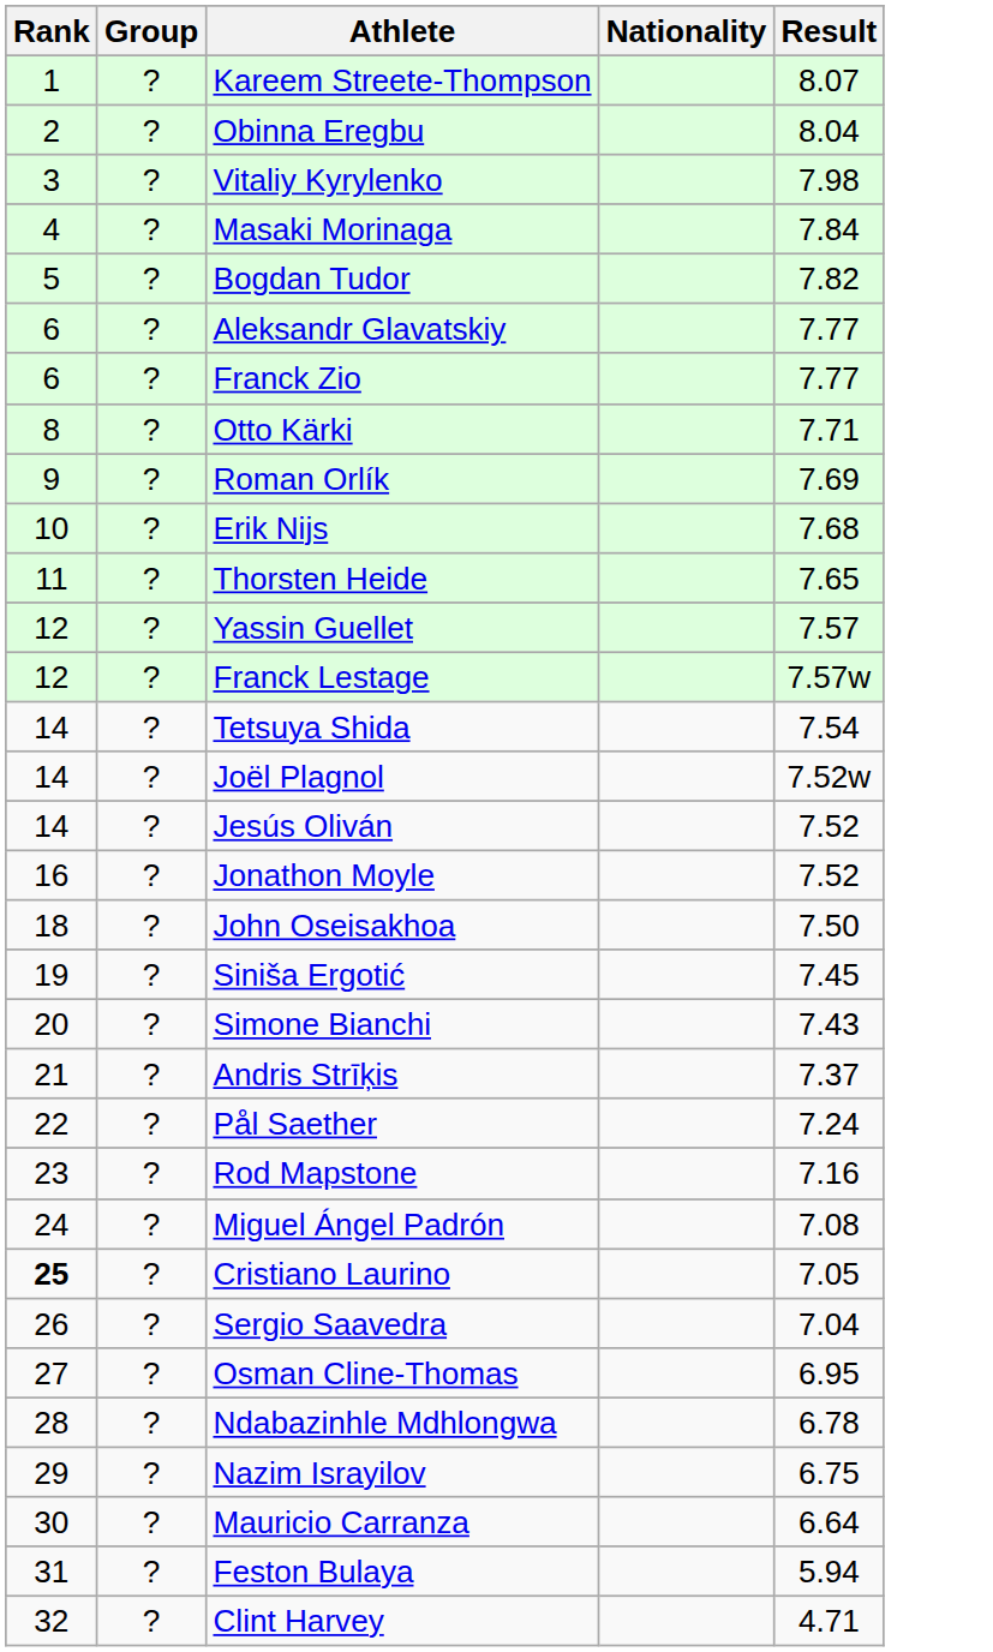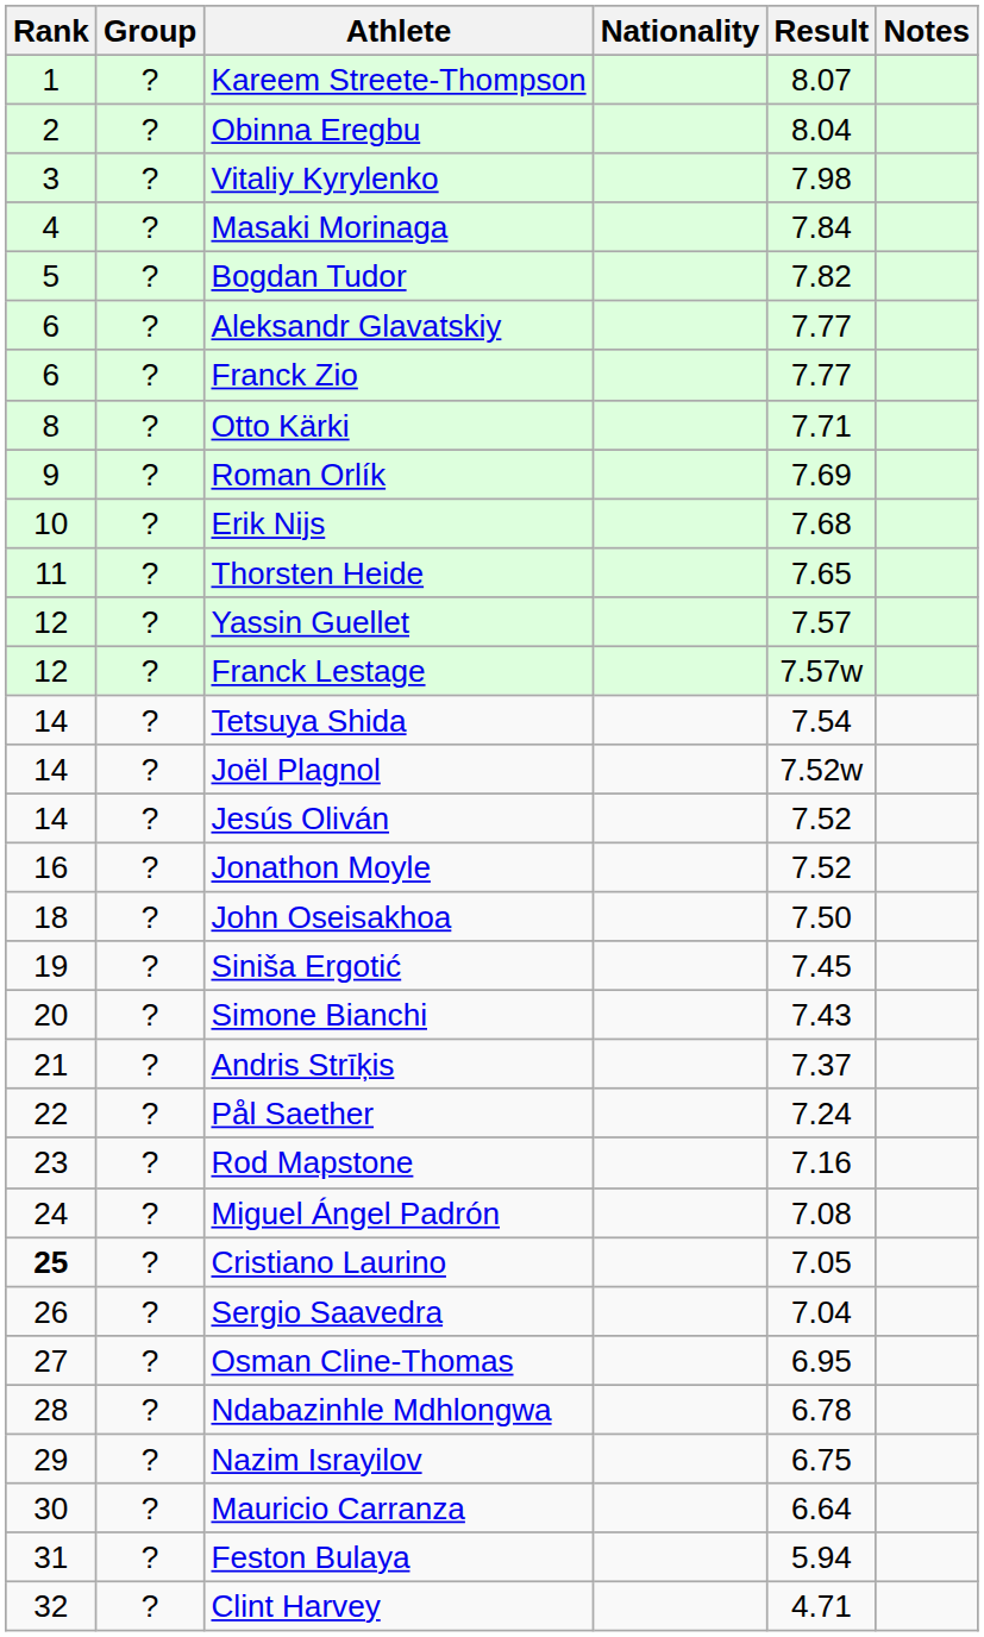 <table class="wikitable sortable" style="text-align:center;font-size:95%">
 <tr>
 <th>Rank</th>
 <th>Group</th>
 <th>Athlete</th>
 <th>Nationality</th>
 <th>Result</th>
+<th>Notes</th>
 </tr>
 <tr bgcolor=ddffdd>
 <td>1</td>
 <td>?</td>
 <td align=left><a href='#'>Kareem Streete-Thompson</a></td>
 <td align=left></td>
 <td>8.07</td>
+<td></td>
 </tr>
 <tr bgcolor=ddffdd>
 <td>2</td>
 <td>?</td>
 <td align=left><a href='#'>Obinna Eregbu</a></td>
 <td align=left></td>
 <td>8.04</td>
+<td></td>
 </tr>
 <tr bgcolor=ddffdd>
 <td>3</td>
 <td>?</td>
 <td align=left><a href='#'>Vitaliy Kyrylenko</a></td>
 <td align=left></td>
 <td>7.98</td>
+<td></td>
 </tr>
 <tr bgcolor=ddffdd>
 <td>4</td>
 <td>?</td>
 <td align=left><a href='#'>Masaki Morinaga</a></td>
 <td align=left></td>
 <td>7.84</td>
+<td></td>
 </tr>
 <tr bgcolor=ddffdd>
 <td>5</td>
 <td>?</td>
 <td align=left><a href='#'>Bogdan Tudor</a></td>
 <td align=left></td>
 <td>7.82</td>
+<td></td>
 </tr>
 <tr bgcolor=ddffdd>
 <td>6</td>
 <td>?</td>
 <td align=left><a href='#'>Aleksandr Glavatskiy</a></td>
 <td align=left></td>
 <td>7.77</td>
+<td></td>
 </tr>
 <tr bgcolor=ddffdd>
 <td>6</td>
 <td>?</td>
 <td align=left><a href='#'>Franck Zio</a></td>
 <td align=left></td>
 <td>7.77</td>
+<td></td>
 </tr>
 <tr bgcolor=ddffdd>
 <td>8</td>
 <td>?</td>
 <td align=left><a href='#'>Otto Kärki</a></td>
 <td align=left></td>
 <td>7.71</td>
+<td></td>
 </tr>
 <tr bgcolor=ddffdd>
 <td>9</td>
 <td>?</td>
 <td align=left><a href='#'>Roman Orlík</a></td>
 <td align=left></td>
 <td>7.69</td>
+<td></td>
 </tr>
 <tr bgcolor=ddffdd>
 <td>10</td>
 <td>?</td>
 <td align=left><a href='#'>Erik Nijs</a></td>
 <td align=left></td>
 <td>7.68</td>
+<td></td>
 </tr>
 <tr bgcolor=ddffdd>
 <td>11</td>
 <td>?</td>
 <td align=left><a href='#'>Thorsten Heide</a></td>
 <td align=left></td>
 <td>7.65</td>
+<td></td>
 </tr>
 <tr bgcolor=ddffdd>
 <td>12</td>
 <td>?</td>
 <td align=left><a href='#'>Yassin Guellet</a></td>
 <td align=left></td>
 <td>7.57</td>
+<td></td>
 </tr>
 <tr bgcolor=ddffdd>
 <td>12</td>
 <td>?</td>
 <td align=left><a href='#'>Franck Lestage</a></td>
 <td align=left></td>
 <td>7.57w</td>
+<td></td>
 </tr>
 <tr>
 <td>14</td>
 <td>?</td>
 <td align=left><a href='#'>Tetsuya Shida</a></td>
 <td align=left></td>
 <td>7.54</td>
+<td></td>
 </tr>
 <tr>
 <td>14</td>
 <td>?</td>
 <td align=left><a href='#'>Joël Plagnol</a></td>
 <td align=left></td>
 <td>7.52w</td>
+<td></td>
 </tr>
 <tr>
 <td>14</td>
 <td>?</td>
 <td align=left><a href='#'>Jesús Oliván</a></td>
 <td align=left></td>
 <td>7.52</td>
+<td></td>
 </tr>
 <tr>
 <td>16</td>
 <td>?</td>
 <td align=left><a href='#'>Jonathon Moyle</a></td>
 <td align=left></td>
 <td>7.52</td>
+<td></td>
 </tr>
 <tr>
 <td>18</td>
 <td>?</td>
 <td align=left><a href='#'>John Oseisakhoa</a></td>
 <td align=left></td>
 <td>7.50</td>
+<td></td>
 </tr>
 <tr>
 <td>19</td>
 <td>?</td>
 <td align=left><a href='#'>Siniša Ergotić</a></td>
 <td align=left></td>
 <td>7.45</td>
+<td></td>
 </tr>
 <tr>
 <td>20</td>
 <td>?</td>
 <td align=left><a href='#'>Simone Bianchi</a></td>
 <td align=left></td>
 <td>7.43</td>
+<td></td>
 </tr>
 <tr>
 <td>21</td>
 <td>?</td>
 <td align=left><a href='#'>Andris Strīķis</a></td>
 <td align=left></td>
 <td>7.37</td>
+<td></td>
 </tr>
 <tr>
 <td>22</td>
 <td>?</td>
 <td align=left><a href='#'>Pål Saether</a></td>
 <td align=left></td>
 <td>7.24</td>
+<td></td>
 </tr>
 <tr>
 <td>23</td>
 <td>?</td>
 <td align=left><a href='#'>Rod Mapstone</a></td>
 <td align=left></td>
 <td>7.16</td>
+<td></td>
 </tr>
 <tr>
 <td>24</td>
 <td>?</td>
 <td align=left><a href='#'>Miguel Ángel Padrón</a></td>
 <td align=left></td>
 <td>7.08</td>
+<td></td>
 </tr>
 <tr>
 <td><strong>25</strong></td>
 <td>?</td>
 <td align=left><a href='#'>Cristiano Laurino</a></td>
 <td align=left></td>
 <td>7.05</td>
+<td></td>
 </tr>
 <tr>
 <td>26</td>
 <td>?</td>
 <td align=left><a href='#'>Sergio Saavedra</a></td>
 <td align=left></td>
 <td>7.04</td>
+<td></td>
 </tr>
 <tr>
 <td>27</td>
 <td>?</td>
 <td align=left><a href='#'>Osman Cline-Thomas</a></td>
 <td align=left></td>
 <td>6.95</td>
+<td></td>
 </tr>
 <tr>
 <td>28</td>
 <td>?</td>
 <td align=left><a href='#'>Ndabazinhle Mdhlongwa</a></td>
 <td align=left></td>
 <td>6.78</td>
+<td></td>
 </tr>
 <tr>
 <td>29</td>
 <td>?</td>
 <td align=left><a href='#'>Nazim Israyilov</a></td>
 <td align=left></td>
 <td>6.75</td>
+<td></td>
 </tr>
 <tr>
 <td>30</td>
 <td>?</td>
 <td align=left><a href='#'>Mauricio Carranza</a></td>
 <td align=left></td>
 <td>6.64</td>
+<td></td>
 </tr>
 <tr>
 <td>31</td>
 <td>?</td>
 <td align=left><a href='#'>Feston Bulaya</a></td>
 <td align=left></td>
 <td>5.94</td>
+<td></td>
 </tr>
 <tr>
 <td>32</td>
 <td>?</td>
 <td align=left><a href='#'>Clint Harvey</a></td>
 <td align=left></td>
 <td>4.71</td>
+<td></td>
 </tr>
 </table>
